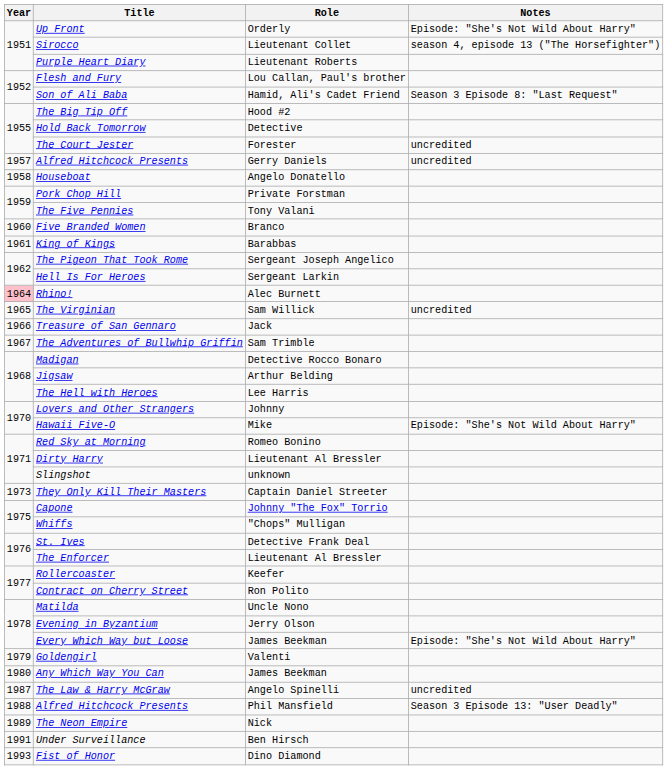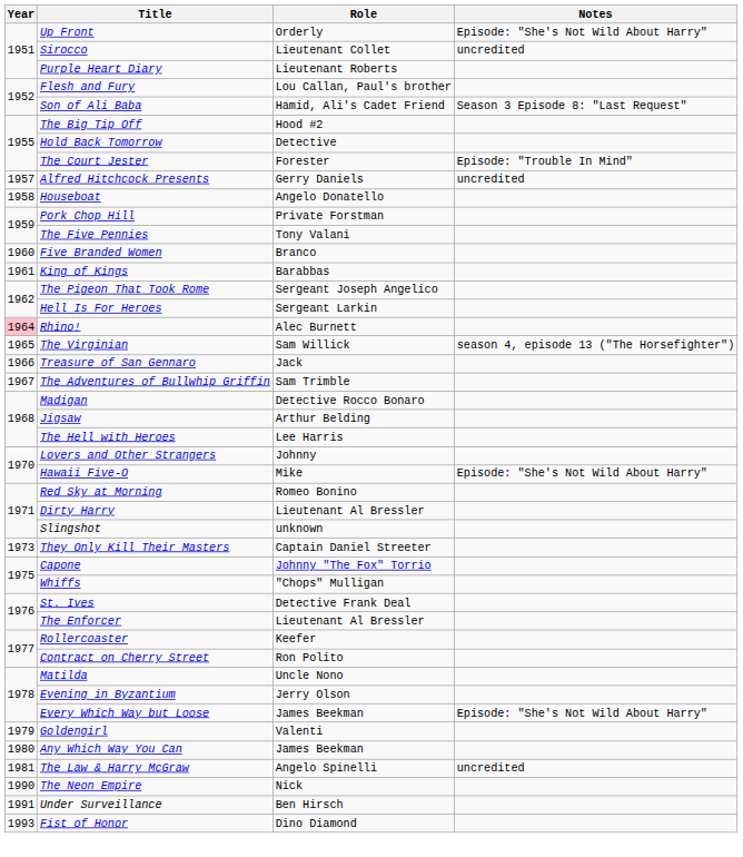 <table class="wikitable sortable">
 <tr>
 <th>Year</th>
 <th>Title</th>
 <th>Role</th>
 <th class = "unsortable">Notes</th>
 </tr>
 <tr>
 <td rowspan=3>1951</td>
 <td><em><a href='#'>Up Front</a></em></td>
 <td>Orderly</td>
 <td>Episode: "She's Not Wild About Harry"</td>
 </tr>
 <tr>
 <td><em><a href='#'>Sirocco</a></em></td>
 <td>Lieutenant Collet</td>
-<td>season 4, episode 13 ("The Horsefighter")</td>
+<td>uncredited</td>
 </tr>
 <tr>
 <td><em><a href='#'>Purple Heart Diary</a></em></td>
 <td>Lieutenant Roberts</td>
 <td></td>
 </tr>
 <tr>
 <td rowspan=2>1952</td>
 <td><em><a href='#'>Flesh and Fury</a></em></td>
 <td>Lou Callan, Paul's brother</td>
 <td></td>
 </tr>
 <tr>
 <td><em><a href='#'>Son of Ali Baba</a></em></td>
 <td>Hamid, Ali's Cadet Friend</td>
 <td>Season 3 Episode 8: "Last Request"</td>
 </tr>
 <tr>
 <td rowspan=3>1955</td>
 <td><em><a href='#'>The Big Tip Off</a></em></td>
 <td>Hood #2</td>
 <td></td>
 </tr>
 <tr>
 <td><em><a href='#'>Hold Back Tomorrow</a></em></td>
 <td>Detective</td>
 <td></td>
 </tr>
 <tr>
 <td><em><a href='#'>The Court Jester</a></em></td>
 <td>Forester</td>
-<td>uncredited</td>
+<td>Episode: "Trouble In Mind"</td>
 </tr>
 <tr>
 <td>1957</td>
 <td><em><a href='#'>Alfred Hitchcock Presents</a></em></td>
 <td>Gerry Daniels</td>
 <td>uncredited</td>
 </tr>
 <tr>
 <td>1958</td>
 <td><em><a href='#'>Houseboat</a></em></td>
 <td>Angelo Donatello</td>
 <td></td>
 </tr>
 <tr>
 <td rowspan=2>1959</td>
 <td><em><a href='#'>Pork Chop Hill</a></em></td>
 <td>Private Forstman</td>
 <td></td>
 </tr>
 <tr>
 <td><em><a href='#'>The Five Pennies</a></em></td>
 <td>Tony Valani</td>
 <td></td>
 </tr>
 <tr>
 <td>1960</td>
 <td><em><a href='#'>Five Branded Women</a></em></td>
 <td>Branco</td>
 <td></td>
 </tr>
 <tr>
 <td>1961</td>
 <td><em><a href='#'>King of Kings</a></em></td>
 <td>Barabbas</td>
 <td></td>
 </tr>
 <tr>
 <td rowspan=2>1962</td>
 <td><em><a href='#'>The Pigeon That Took Rome</a></em></td>
 <td>Sergeant Joseph Angelico</td>
 <td></td>
 </tr>
 <tr>
 <td><em><a href='#'>Hell Is For Heroes</a></em></td>
 <td>Sergeant Larkin</td>
 <td></td>
 </tr>
 <tr>
 <td style="background: pink;">1964</td>
 <td><em><a href='#'>Rhino!</a></em></td>
 <td>Alec Burnett</td>
 </tr>
 <tr>
 <td>1965</td>
 <td><em><a href='#'>The Virginian</a></em></td>
 <td>Sam Willick</td>
-<td>uncredited</td>
+<td>season 4, episode 13 ("The Horsefighter")</td>
 </tr>
 <tr>
 <td>1966</td>
 <td><em><a href='#'>Treasure of San Gennaro</a></em></td>
 <td>Jack</td>
 <td></td>
 </tr>
 <tr>
 <td>1967</td>
 <td><em><a href='#'>The Adventures of Bullwhip Griffin</a></em></td>
 <td>Sam Trimble</td>
 <td></td>
 </tr>
 <tr>
 <td rowspan=3>1968</td>
 <td><em><a href='#'>Madigan</a></em></td>
 <td>Detective Rocco Bonaro</td>
 <td></td>
 </tr>
 <tr>
 <td><em><a href='#'>Jigsaw</a></em></td>
 <td>Arthur Belding</td>
 <td></td>
 </tr>
 <tr>
 <td><em><a href='#'>The Hell with Heroes</a></em></td>
 <td>Lee Harris</td>
 <td></td>
 </tr>
 <tr>
 <td rowspan="2">1970</td>
 <td><em><a href='#'>Lovers and Other Strangers</a></em></td>
 <td>Johnny</td>
 <td></td>
 </tr>
 <tr>
 <td><em><a href='#'>Hawaii Five-O</a></em></td>
 <td>Mike</td>
 <td>Episode: "She's Not Wild About Harry"</td>
 </tr>
 <tr>
 <td rowspan=3>1971</td>
 <td><em><a href='#'>Red Sky at Morning</a></em></td>
 <td>Romeo Bonino</td>
 <td></td>
 </tr>
 <tr>
 <td><em><a href='#'>Dirty Harry</a></em></td>
 <td>Lieutenant Al Bressler</td>
 <td></td>
 </tr>
 <tr>
 <td><em>Slingshot</em></td>
 <td>unknown</td>
 <td></td>
 </tr>
 <tr>
 <td>1973</td>
 <td><em><a href='#'>They Only Kill Their Masters</a></em></td>
 <td>Captain Daniel Streeter</td>
 <td></td>
 </tr>
 <tr>
 <td rowspan=2>1975</td>
 <td><em><a href='#'>Capone</a></em></td>
 <td><a href='#'>Johnny "The Fox" Torrio</a></td>
 <td></td>
 </tr>
 <tr>
 <td><em><a href='#'>Whiffs</a></em></td>
 <td>"Chops" Mulligan</td>
 <td></td>
 </tr>
 <tr>
 <td rowspan=2>1976</td>
 <td><em><a href='#'>St. Ives</a></em></td>
 <td>Detective Frank Deal</td>
 <td></td>
 </tr>
 <tr>
 <td><em><a href='#'>The Enforcer</a></em></td>
 <td>Lieutenant Al Bressler</td>
 <td></td>
 </tr>
 <tr>
 <td rowspan=2>1977</td>
 <td><em><a href='#'>Rollercoaster</a></em></td>
 <td>Keefer</td>
 <td></td>
 </tr>
 <tr>
 <td><em><a href='#'>Contract on Cherry Street</a></em></td>
 <td>Ron Polito</td>
 <td></td>
 </tr>
 <tr>
 <td rowspan=3>1978</td>
 <td><em><a href='#'>Matilda</a></em></td>
 <td>Uncle Nono</td>
 <td></td>
 </tr>
 <tr>
 <td><em><a href='#'>Evening in Byzantium</a></em></td>
 <td>Jerry Olson</td>
 <td></td>
 </tr>
 <tr>
 <td><em><a href='#'>Every Which Way but Loose</a></em></td>
 <td>James Beekman</td>
 <td>Episode: "She's Not Wild About Harry"</td>
 </tr>
 <tr>
 <td>1979</td>
 <td><em><a href='#'>Goldengirl</a></em></td>
 <td>Valenti</td>
 <td></td>
 </tr>
 <tr>
 <td>1980</td>
 <td><em><a href='#'>Any Which Way You Can</a></em></td>
 <td>James Beekman</td>
 <td></td>
 </tr>
 <tr>
-<td>1987</td>
+<td>1981</td>
 <td><em><a href='#'>The Law & Harry McGraw</a></em></td>
 <td>Angelo Spinelli</td>
 <td>uncredited</td>
 </tr>
 <tr>
-<td>1988</td>
-<td><em><a href='#'>Alfred Hitchcock Presents</a></em></td>
-<td>Phil Mansfield</td>
-<td>Season 3 Episode 13: "User Deadly"</td>
-</tr>
-<tr>
-<td>1989</td>
+<td>1990</td>
 <td><em><a href='#'>The Neon Empire</a></em></td>
 <td>Nick</td>
 <td></td>
 </tr>
 <tr>
 <td>1991</td>
 <td><em>Under Surveillance</em></td>
 <td>Ben Hirsch</td>
 <td></td>
 </tr>
 <tr>
 <td>1993</td>
 <td><em><a href='#'>Fist of Honor</a></em></td>
 <td>Dino Diamond</td>
 <td></td>
 </tr>
 </table>
